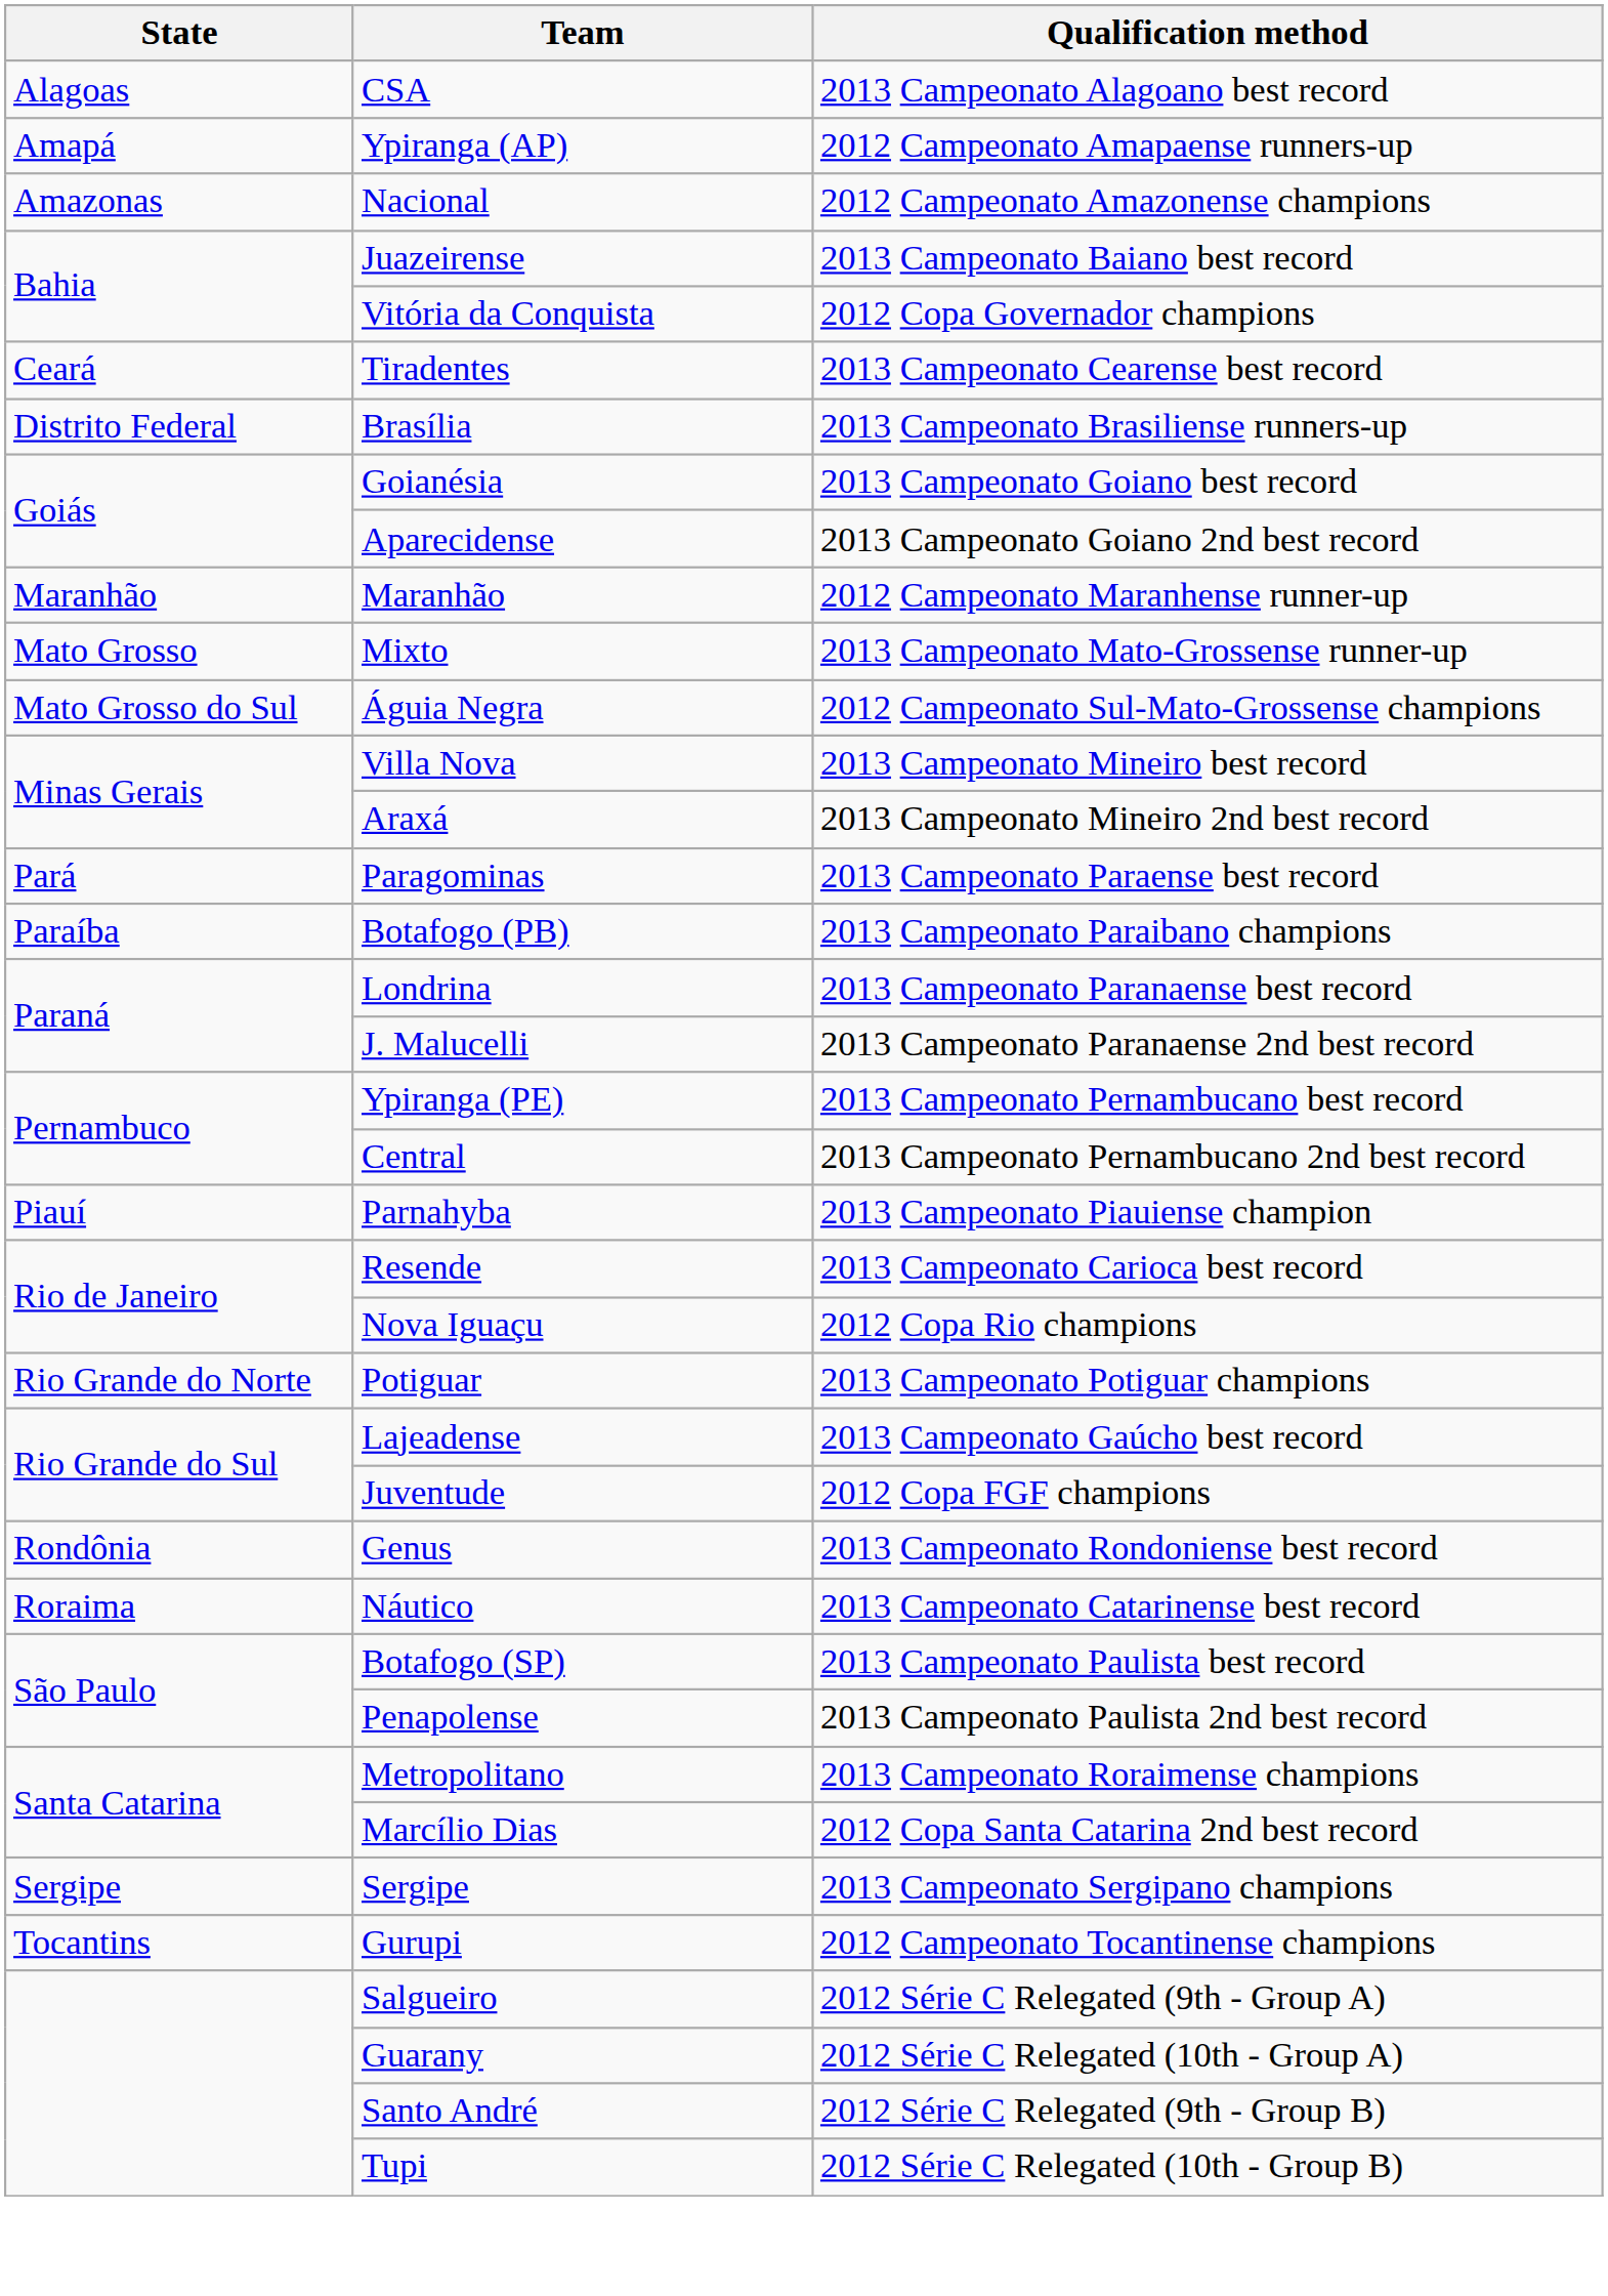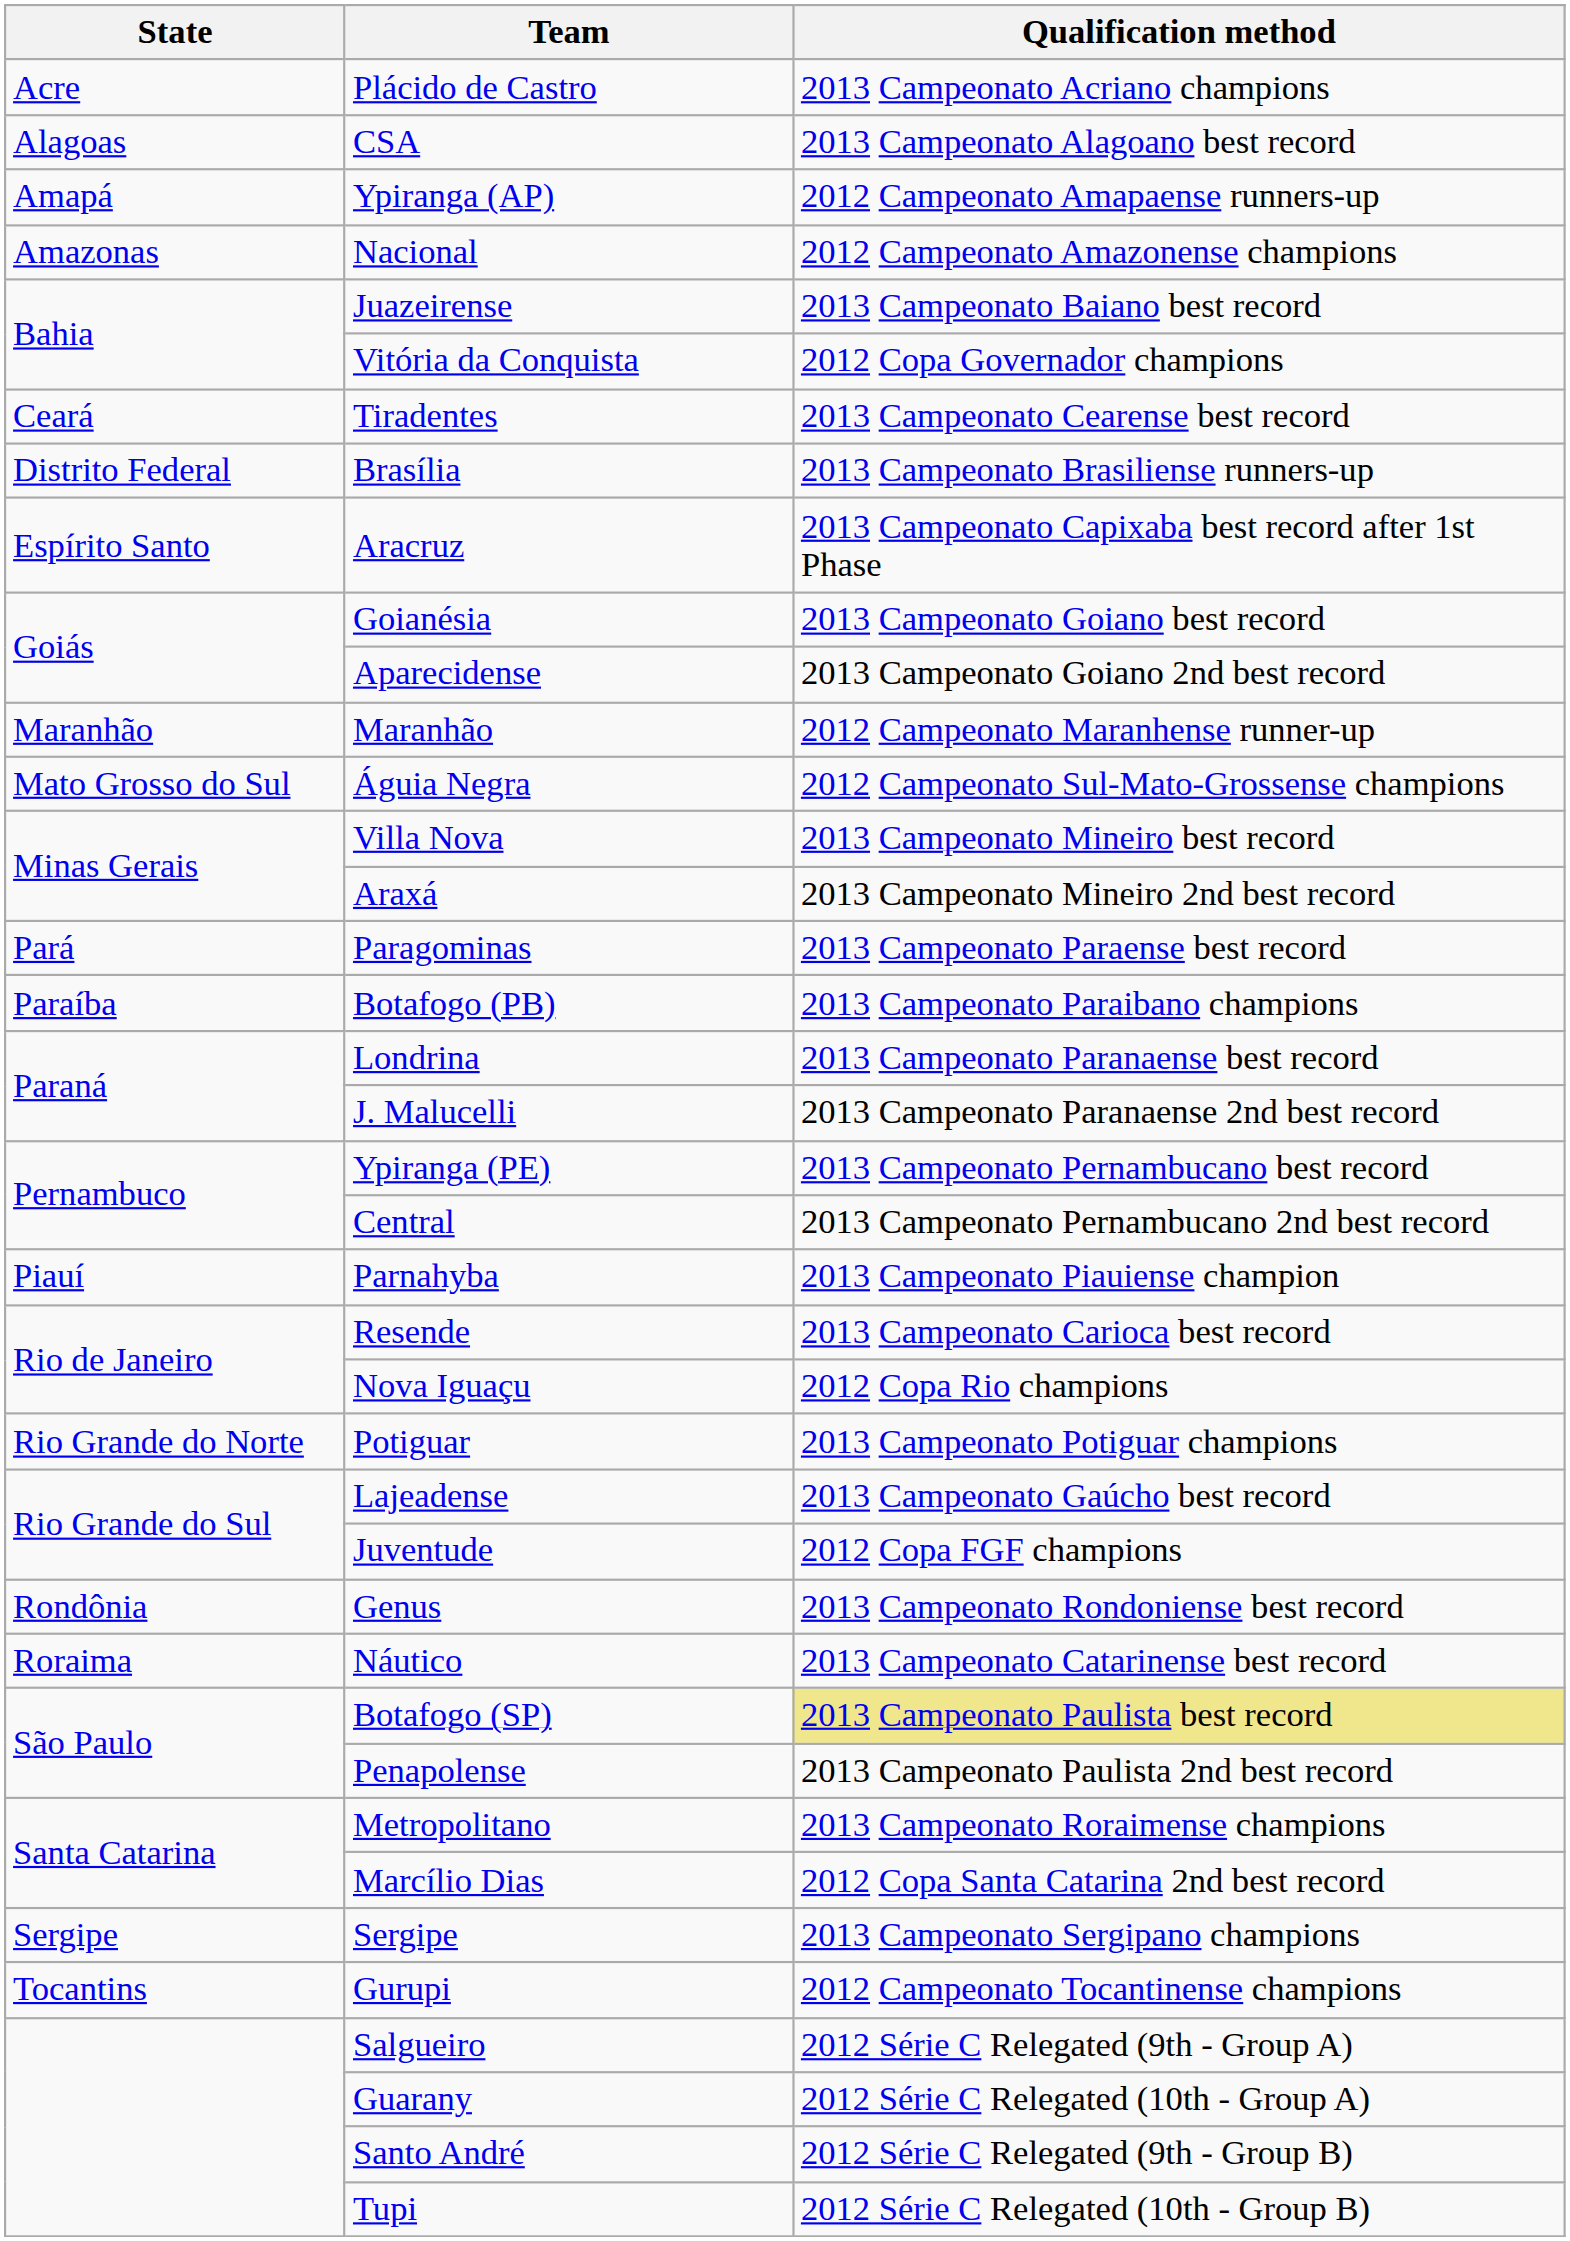 <table class="wikitable">
 <tr>
 <th width=150>State</th>
 <th width=200>Team</th>
 <th width=350>Qualification method</th>
+</tr>
+<tr>
+<td rowspan="1"> <a href='#'>Acre</a></td>
+<td><a href='#'>Plácido de Castro</a></td>
+<td><a href='#'>2013</a> <a href='#'>Campeonato Acriano</a> champions </td>
 </tr>
 <tr>
 <td rowspan="1"> <a href='#'>Alagoas</a></td>
 <td><a href='#'>CSA</a></td>
 <td><a href='#'>2013</a> <a href='#'>Campeonato Alagoano</a> best record </td>
 </tr>
 <tr>
 <td rowspan="1"> <a href='#'>Amapá</a></td>
 <td><a href='#'>Ypiranga (AP)</a></td>
 <td><a href='#'>2012</a> <a href='#'>Campeonato Amapaense</a> runners-up</td>
 </tr>
 <tr>
 <td rowspan="1">   <a href='#'>Amazonas</a></td>
 <td><a href='#'>Nacional</a></td>
 <td><a href='#'>2012</a> <a href='#'>Campeonato Amazonense</a> champions</td>
 </tr>
 <tr>
 <td rowspan="2"> <a href='#'>Bahia</a></td>
 <td><a href='#'>Juazeirense</a></td>
 <td><a href='#'>2013</a> <a href='#'>Campeonato Baiano</a> best record</td>
 </tr>
 <tr>
 <td><a href='#'>Vitória da Conquista</a></td>
 <td><a href='#'>2012</a> <a href='#'>Copa Governador</a> champions</td>
 </tr>
 <tr>
 <td rowspan="1"> <a href='#'>Ceará</a></td>
 <td><a href='#'>Tiradentes</a></td>
 <td><a href='#'>2013</a> <a href='#'>Campeonato Cearense</a> best record</td>
 </tr>
 <tr>
 <td rowspan="1"> <a href='#'>Distrito Federal</a></td>
 <td><a href='#'>Brasília</a></td>
 <td><a href='#'>2013</a> <a href='#'>Campeonato Brasiliense</a> runners-up</td>
 </tr>
 <tr>
+<td rowspan="1"> <a href='#'>Espírito Santo</a></td>
+<td><a href='#'>Aracruz</a></td>
+<td><a href='#'>2013</a> <a href='#'>Campeonato Capixaba</a> best record after 1st Phase</td>
+</tr>
+<tr>
 <td rowspan="2"> <a href='#'>Goiás</a></td>
 <td><a href='#'>Goianésia</a></td>
 <td><a href='#'>2013</a> <a href='#'>Campeonato Goiano</a> best record</td>
 </tr>
 <tr>
 <td><a href='#'>Aparecidense</a></td>
 <td>2013 Campeonato Goiano 2nd best record</td>
 </tr>
 <tr>
 <td rowspan="1"> <a href='#'>Maranhão</a></td>
 <td><a href='#'>Maranhão</a></td>
 <td><a href='#'>2012</a> <a href='#'>Campeonato Maranhense</a> runner-up</td>
-</tr>
-<tr>
-<td rowspan="1"> <a href='#'>Mato Grosso</a></td>
-<td><a href='#'>Mixto</a></td>
-<td><a href='#'>2013</a> <a href='#'>Campeonato Mato-Grossense</a> runner-up</td>
 </tr>
 <tr>
 <td rowspan="1"> <a href='#'>Mato Grosso do Sul</a></td>
 <td><a href='#'>Águia Negra</a></td>
 <td><a href='#'>2012</a> <a href='#'>Campeonato Sul-Mato-Grossense</a> champions</td>
 </tr>
 <tr>
 <td rowspan="2"> <a href='#'>Minas Gerais</a></td>
 <td><a href='#'>Villa Nova</a></td>
 <td><a href='#'>2013</a> <a href='#'>Campeonato Mineiro</a> best record</td>
 </tr>
 <tr>
 <td><a href='#'>Araxá</a></td>
 <td>2013 Campeonato Mineiro 2nd best record</td>
 </tr>
 <tr>
 <td rowspan="1"> <a href='#'>Pará</a></td>
 <td><a href='#'>Paragominas</a></td>
 <td><a href='#'>2013</a> <a href='#'>Campeonato Paraense</a> best record</td>
 </tr>
 <tr>
 <td rowspan="1"> <a href='#'>Paraíba</a></td>
 <td><a href='#'>Botafogo (PB)</a></td>
 <td><a href='#'>2013</a> <a href='#'>Campeonato Paraibano</a> champions</td>
 </tr>
 <tr>
 <td rowspan="2"> <a href='#'>Paraná</a></td>
 <td><a href='#'>Londrina</a></td>
 <td><a href='#'>2013</a> <a href='#'>Campeonato Paranaense</a> best record</td>
 </tr>
 <tr>
 <td><a href='#'>J. Malucelli</a></td>
 <td>2013 Campeonato Paranaense 2nd best record</td>
 </tr>
 <tr>
 <td rowspan="2"> <a href='#'>Pernambuco</a></td>
 <td><a href='#'>Ypiranga (PE)</a></td>
 <td><a href='#'>2013</a> <a href='#'>Campeonato Pernambucano</a> best record</td>
 </tr>
 <tr>
 <td><a href='#'>Central</a></td>
 <td>2013 Campeonato Pernambucano 2nd best record</td>
 </tr>
 <tr>
 <td rowspan="1"> <a href='#'>Piauí</a></td>
 <td><a href='#'>Parnahyba</a></td>
 <td><a href='#'>2013</a> <a href='#'>Campeonato Piauiense</a> champion</td>
 </tr>
 <tr>
 <td rowspan="2"> <a href='#'>Rio de Janeiro</a></td>
 <td><a href='#'>Resende</a></td>
 <td><a href='#'>2013</a> <a href='#'>Campeonato Carioca</a> best record</td>
 </tr>
 <tr>
 <td><a href='#'>Nova Iguaçu</a></td>
 <td><a href='#'>2012</a> <a href='#'>Copa Rio</a> champions</td>
 </tr>
 <tr>
 <td rowspan="1"> <a href='#'>Rio Grande do Norte</a></td>
 <td><a href='#'>Potiguar</a></td>
 <td><a href='#'>2013</a> <a href='#'>Campeonato Potiguar</a> champions</td>
 </tr>
 <tr>
 <td rowspan="2"> <a href='#'>Rio Grande do Sul</a></td>
 <td><a href='#'>Lajeadense</a></td>
 <td><a href='#'>2013</a> <a href='#'>Campeonato Gaúcho</a> best record</td>
 </tr>
 <tr>
 <td><a href='#'>Juventude</a></td>
 <td><a href='#'>2012</a> <a href='#'>Copa FGF</a> champions</td>
 </tr>
 <tr>
 <td rowspan="1"> <a href='#'>Rondônia</a></td>
 <td><a href='#'>Genus</a></td>
 <td><a href='#'>2013</a> <a href='#'>Campeonato Rondoniense</a> best record</td>
 </tr>
 <tr>
 <td rowspan="1"> <a href='#'>Roraima</a></td>
 <td><a href='#'>Náutico</a></td>
 <td><a href='#'>2013</a> <a href='#'>Campeonato Catarinense</a> best record</td>
 </tr>
 <tr>
 <td rowspan="2"> <a href='#'>São Paulo</a></td>
 <td><a href='#'>Botafogo (SP)</a></td>
-<td><a href='#'>2013</a> <a href='#'>Campeonato Paulista</a> best record</td>
+<td style="background: khaki;"><a href='#'>2013</a> <a href='#'>Campeonato Paulista</a> best record</td>
 </tr>
 <tr>
 <td><a href='#'>Penapolense</a></td>
 <td>2013 Campeonato Paulista 2nd best record</td>
 </tr>
 <tr>
 <td rowspan="2"> <a href='#'>Santa Catarina</a></td>
 <td><a href='#'>Metropolitano</a></td>
 <td><a href='#'>2013</a> <a href='#'>Campeonato Roraimense</a> champions</td>
 </tr>
 <tr>
 <td><a href='#'>Marcílio Dias</a></td>
 <td><a href='#'>2012</a> <a href='#'>Copa Santa Catarina</a> 2nd best record</td>
 </tr>
 <tr>
 <td rowspan="1"> <a href='#'>Sergipe</a></td>
 <td><a href='#'>Sergipe</a></td>
 <td><a href='#'>2013</a> <a href='#'>Campeonato Sergipano</a> champions</td>
 </tr>
 <tr>
 <td rowspan="1"> <a href='#'>Tocantins</a></td>
 <td><a href='#'>Gurupi</a></td>
 <td><a href='#'>2012</a> <a href='#'>Campeonato Tocantinense</a> champions</td>
 </tr>
 <tr>
 <td rowspan="4"></td>
 <td><a href='#'>Salgueiro</a></td>
 <td><a href='#'>2012 Série C</a> Relegated (9th - Group A)</td>
 </tr>
 <tr>
 <td><a href='#'>Guarany</a></td>
 <td><a href='#'>2012 Série C</a> Relegated (10th - Group A)</td>
 </tr>
 <tr>
 <td><a href='#'>Santo André</a></td>
 <td><a href='#'>2012 Série C</a> Relegated (9th - Group B)</td>
 </tr>
 <tr>
 <td><a href='#'>Tupi</a></td>
 <td><a href='#'>2012 Série C</a> Relegated (10th - Group B)</td>
 </tr>
 </table>
